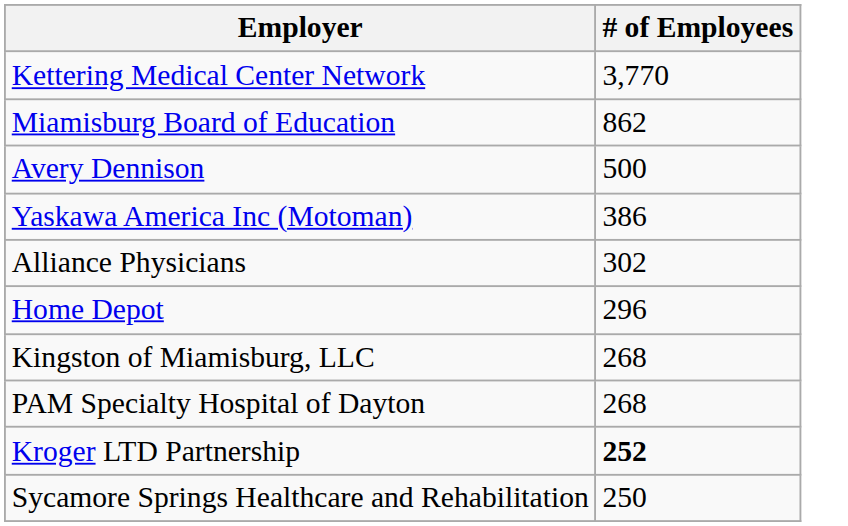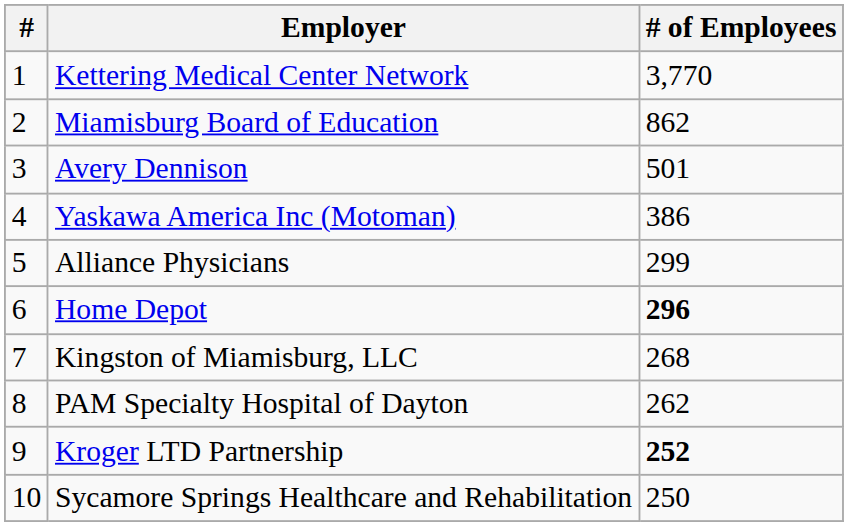 <table class="wikitable" border="1">
 <tr>
+<th>#</th>
 <th>Employer</th>
 <th># of Employees</th>
 </tr>
 <tr>
+<td>1</td>
 <td><a href='#'>Kettering Medical Center Network</a></td>
 <td>3,770</td>
 </tr>
 <tr>
+<td>2</td>
 <td><a href='#'>Miamisburg Board of Education</a></td>
 <td>862</td>
 </tr>
 <tr>
+<td>3</td>
 <td><a href='#'>Avery Dennison</a></td>
-<td>500</td>
+<td>501</td>
 </tr>
 <tr>
+<td>4</td>
 <td><a href='#'>Yaskawa America Inc (Motoman)</a></td>
 <td>386</td>
 </tr>
 <tr>
+<td>5</td>
 <td>Alliance Physicians</td>
-<td>302</td>
+<td>299</td>
 </tr>
 <tr>
+<td>6</td>
 <td><a href='#'>Home Depot</a></td>
-<td>296</td>
+<td><strong>296</strong></td>
 </tr>
 <tr>
+<td>7</td>
 <td>Kingston of Miamisburg, LLC</td>
 <td>268</td>
 </tr>
 <tr>
+<td>8</td>
 <td>PAM Specialty Hospital of Dayton</td>
-<td>268</td>
+<td>262</td>
 </tr>
 <tr>
+<td>9</td>
 <td><a href='#'>Kroger</a> LTD Partnership</td>
 <td><strong>252</strong></td>
 </tr>
 <tr>
+<td>10</td>
 <td>Sycamore Springs Healthcare and Rehabilitation</td>
 <td>250</td>
 </tr>
 </table>
